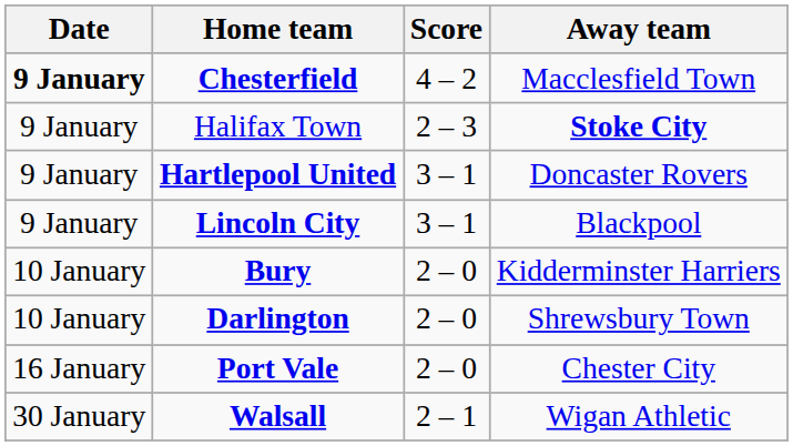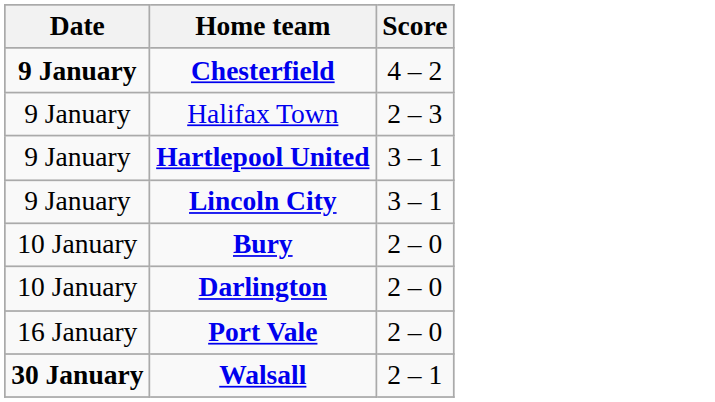 <table class="wikitable" style="text-align: center">
 <tr>
 <th>Date</th>
 <th>Home team</th>
 <th>Score</th>
-<th>Away team</th>
 </tr>
 <tr>
 <td><strong>9 January</strong></td>
 <td><strong><a href='#'>Chesterfield</a></strong></td>
 <td>4 – 2</td>
-<td><a href='#'>Macclesfield Town</a></td>
 </tr>
 <tr>
 <td>9 January</td>
 <td><a href='#'>Halifax Town</a></td>
 <td>2 – 3</td>
-<td><strong><a href='#'>Stoke City</a></strong></td>
 </tr>
 <tr>
 <td>9 January</td>
 <td><strong><a href='#'>Hartlepool United</a></strong></td>
 <td>3 – 1</td>
-<td><a href='#'>Doncaster Rovers</a></td>
 </tr>
 <tr>
 <td>9 January</td>
 <td><strong><a href='#'>Lincoln City</a></strong></td>
 <td>3 – 1</td>
-<td><a href='#'>Blackpool</a></td>
 </tr>
 <tr>
 <td>10 January</td>
 <td><strong><a href='#'>Bury</a></strong></td>
 <td>2 – 0</td>
-<td><a href='#'>Kidderminster Harriers</a></td>
 </tr>
 <tr>
 <td>10 January</td>
 <td><strong><a href='#'>Darlington</a></strong></td>
 <td>2 – 0</td>
-<td><a href='#'>Shrewsbury Town</a></td>
 </tr>
 <tr>
 <td>16 January</td>
 <td><strong><a href='#'>Port Vale</a></strong></td>
 <td>2 – 0</td>
-<td><a href='#'>Chester City</a></td>
 </tr>
 <tr>
-<td>30 January</td>
+<td><strong>30 January</strong></td>
 <td><strong><a href='#'>Walsall</a></strong></td>
 <td>2 – 1</td>
-<td><a href='#'>Wigan Athletic</a></td>
 </tr>
 </table>
